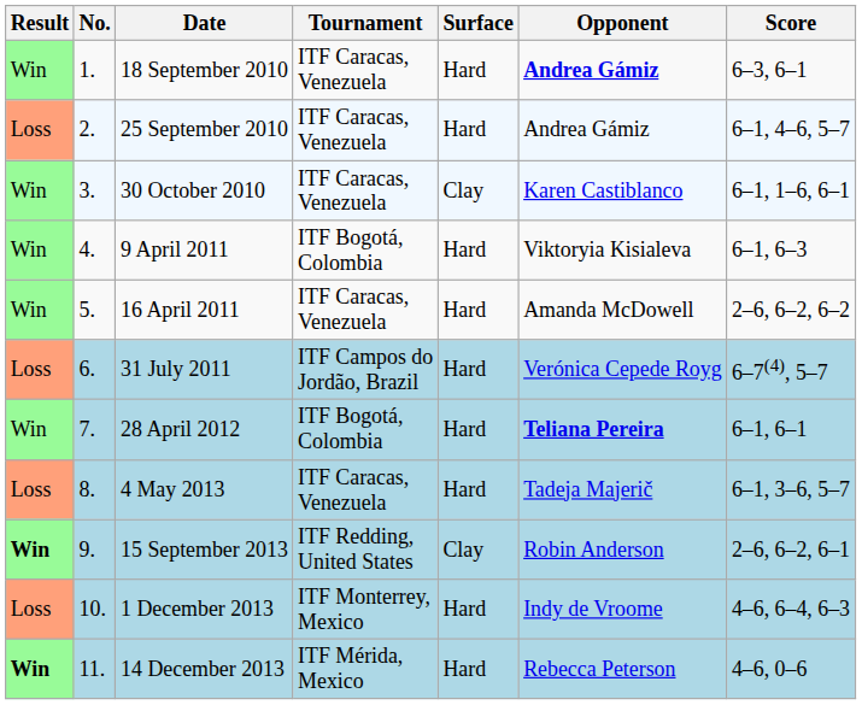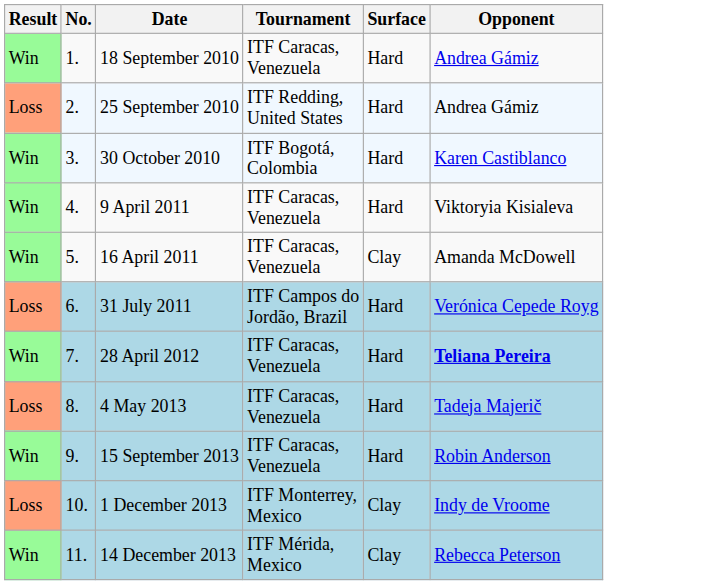 <table class="sortable wikitable" style=font-size:97%>
 <tr>
 <th>Result</th>
 <th class="unsortable">No.</th>
 <th>Date</th>
 <th>Tournament</th>
 <th>Surface</th>
 <th>Opponent</th>
-<th class="unsortable">Score</th>
 </tr>
 <tr>
 <td style="background:#98fb98;">Win</td>
 <td>1.</td>
 <td>18 September 2010</td>
 <td>ITF Caracas, <br>Venezuela</td>
 <td>Hard</td>
-<td><strong> <a href='#'>Andrea Gámiz</a></strong></td>
-<td>6–3, 6–1</td>
+<td> <a href='#'>Andrea Gámiz</a></td>
 </tr>
 <tr bgcolor=f0f8ff>
 <td style="background:#ffa07a;">Loss</td>
 <td>2.</td>
 <td>25 September 2010</td>
-<td>ITF Caracas, <br>Venezuela</td>
+<td>ITF Redding, <br>United States</td>
 <td>Hard</td>
 <td> Andrea Gámiz</td>
-<td>6–1, 4–6, 5–7</td>
 </tr>
 <tr bgcolor="#f0f8ff">
 <td style="background:#98fb98;">Win</td>
 <td>3.</td>
 <td>30 October 2010</td>
-<td>ITF Caracas, <br>Venezuela</td>
-<td>Clay</td>
+<td>ITF Bogotá, <br>Colombia</td>
+<td>Hard</td>
 <td> <a href='#'>Karen Castiblanco</a></td>
-<td>6–1, 1–6, 6–1</td>
 </tr>
 <tr>
 <td style="background:#98fb98;">Win</td>
 <td>4.</td>
 <td>9 April 2011</td>
-<td>ITF Bogotá, <br>Colombia</td>
+<td>ITF Caracas, <br>Venezuela</td>
 <td>Hard</td>
 <td> Viktoryia Kisialeva</td>
-<td>6–1, 6–3</td>
 </tr>
 <tr>
 <td style="background:#98fb98;">Win</td>
 <td>5.</td>
 <td>16 April 2011</td>
 <td>ITF Caracas, <br>Venezuela</td>
-<td>Hard</td>
+<td>Clay</td>
 <td> Amanda McDowell</td>
-<td>2–6, 6–2, 6–2</td>
 </tr>
 <tr style="background:lightblue;">
 <td style="background:#ffa07a;">Loss</td>
 <td>6.</td>
 <td>31 July 2011</td>
 <td>ITF Campos do <br>Jordão, Brazil</td>
 <td>Hard</td>
 <td> <a href='#'>Verónica Cepede Royg</a></td>
-<td>6–7<sup>(4)</sup>, 5–7</td>
 </tr>
 <tr style="background:lightblue;">
 <td style="background:#98fb98;">Win</td>
 <td>7.</td>
 <td>28 April 2012</td>
-<td>ITF Bogotá, <br>Colombia</td>
+<td>ITF Caracas, <br>Venezuela</td>
 <td>Hard</td>
 <td><strong> <a href='#'>Teliana Pereira</a></strong></td>
-<td>6–1, 6–1</td>
 </tr>
 <tr style="background:lightblue;">
 <td style="background:#ffa07a;">Loss</td>
 <td>8.</td>
 <td>4 May 2013</td>
 <td>ITF Caracas, <br>Venezuela</td>
 <td>Hard</td>
 <td> <a href='#'>Tadeja Majerič</a></td>
-<td>6–1, 3–6, 5–7</td>
 </tr>
 <tr style="background:lightblue;">
-<td style="background:#98fb98;"><strong>Win</strong></td>
+<td style="background:#98fb98;">Win</td>
 <td>9.</td>
 <td>15 September 2013</td>
-<td>ITF Redding, <br>United States</td>
-<td>Clay</td>
+<td>ITF Caracas, <br>Venezuela</td>
+<td>Hard</td>
 <td> <a href='#'>Robin Anderson</a></td>
-<td>2–6, 6–2, 6–1</td>
 </tr>
 <tr style="background:lightblue;">
 <td style="background:#ffa07a;">Loss</td>
 <td>10.</td>
 <td>1 December 2013</td>
 <td>ITF Monterrey, <br>Mexico</td>
-<td>Hard</td>
+<td>Clay</td>
 <td> <a href='#'>Indy de Vroome</a></td>
-<td>4–6, 6–4, 6–3</td>
 </tr>
 <tr style="background:lightblue;">
-<td style="background:#98fb98;"><strong>Win</strong></td>
+<td style="background:#98fb98;">Win</td>
 <td>11.</td>
 <td>14 December 2013</td>
 <td>ITF Mérida, <br>Mexico</td>
-<td>Hard</td>
+<td>Clay</td>
 <td> <a href='#'>Rebecca Peterson</a></td>
-<td>4–6, 0–6</td>
 </tr>
 </table>
